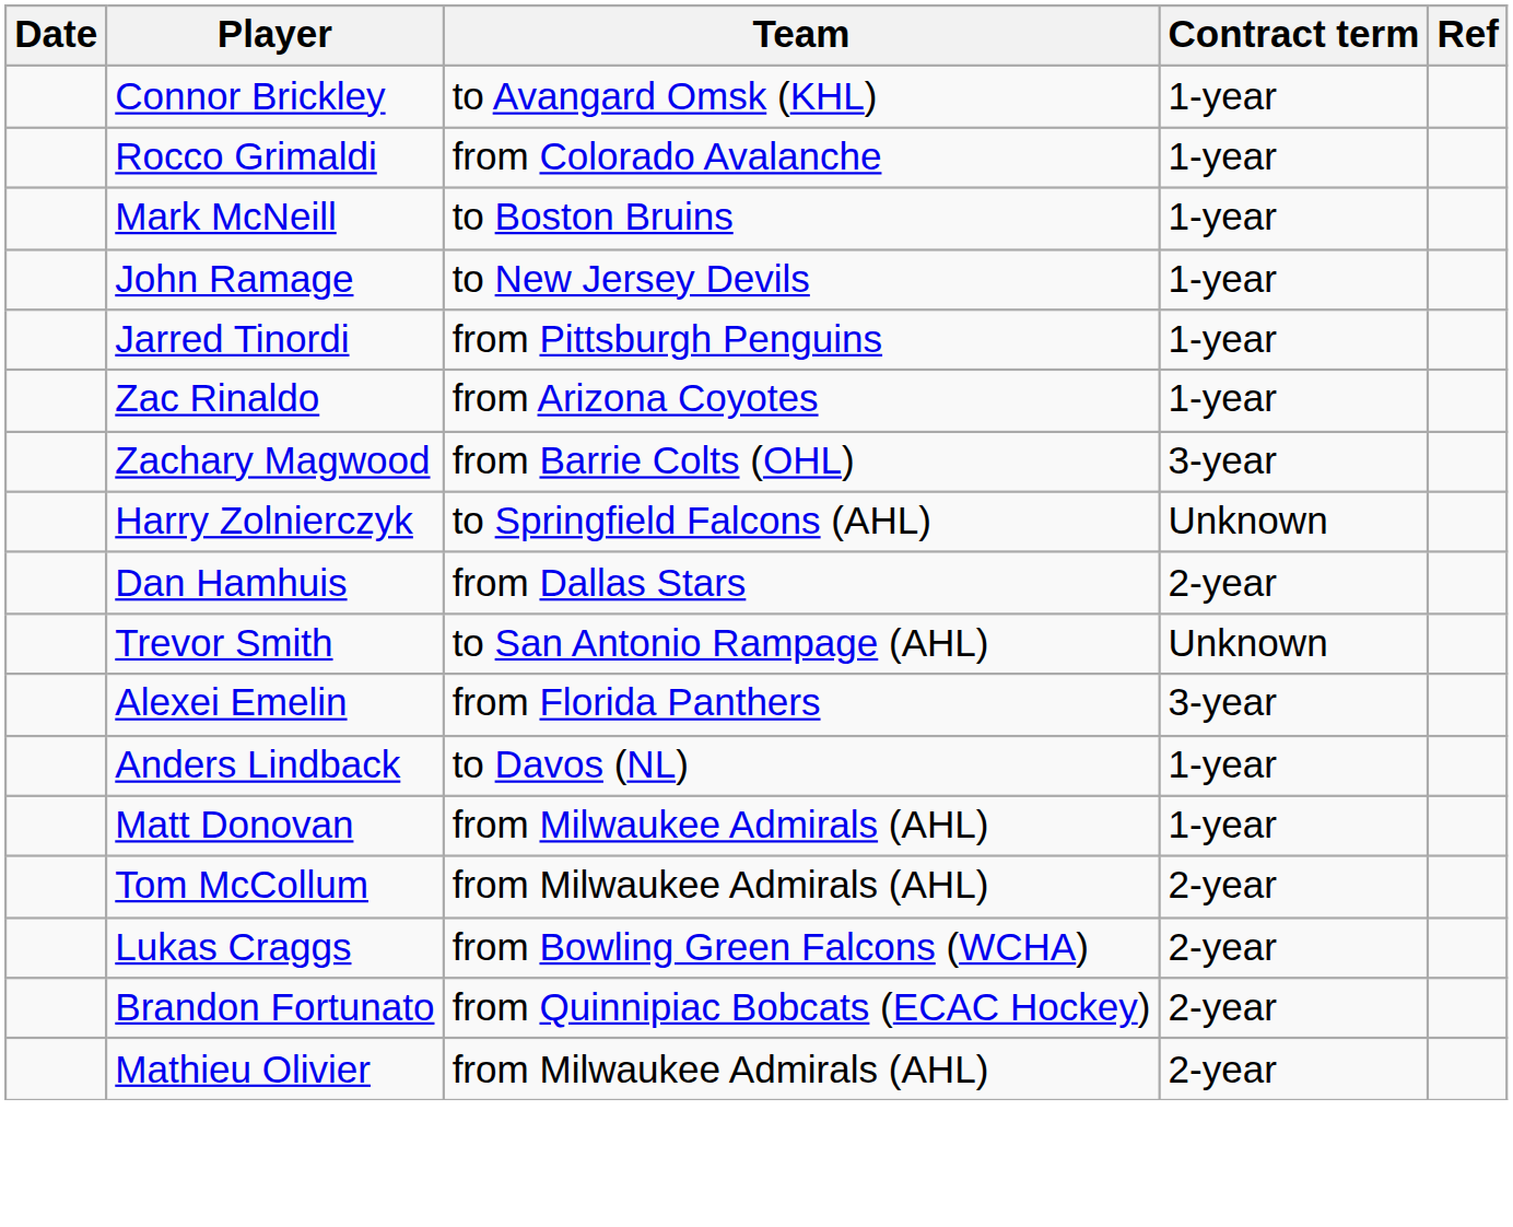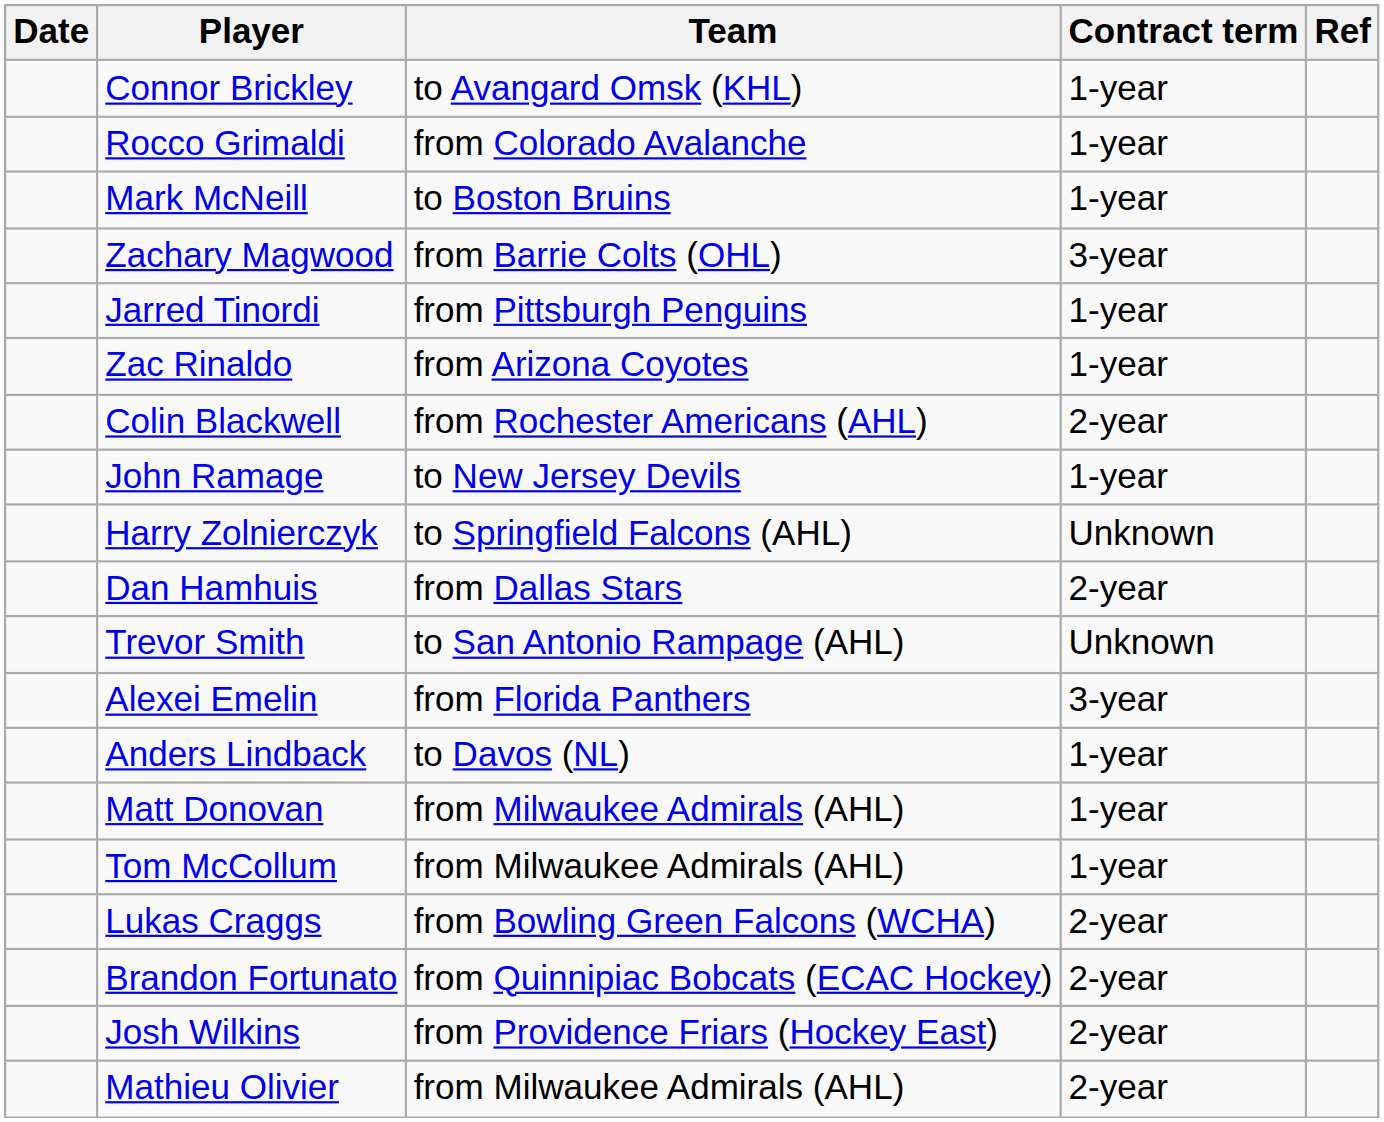 <table class="wikitable">
 <tr>
 <th>Date</th>
 <th>Player</th>
 <th>Team</th>
 <th>Contract term</th>
 <th>Ref</th>
 </tr>
 <tr>
 <td></td>
 <td><a href='#'>Connor Brickley</a></td>
 <td>to <a href='#'>Avangard Omsk</a> (<a href='#'>KHL</a>)</td>
 <td>1-year</td>
 <td></td>
 </tr>
 <tr>
 <td></td>
 <td><a href='#'>Rocco Grimaldi</a></td>
 <td>from <a href='#'>Colorado Avalanche</a></td>
 <td>1-year</td>
 <td></td>
 </tr>
 <tr>
 <td></td>
 <td><a href='#'>Mark McNeill</a></td>
 <td>to <a href='#'>Boston Bruins</a></td>
 <td>1-year</td>
 <td></td>
 </tr>
 <tr>
 <td></td>
-<td><a href='#'>John Ramage</a></td>
-<td>to <a href='#'>New Jersey Devils</a></td>
-<td>1-year</td>
+<td><a href='#'>Zachary Magwood</a></td>
+<td>from <a href='#'>Barrie Colts</a> (<a href='#'>OHL</a>)</td>
+<td>3-year</td>
 <td></td>
 </tr>
 <tr>
 <td></td>
 <td><a href='#'>Jarred Tinordi</a></td>
 <td>from <a href='#'>Pittsburgh Penguins</a></td>
 <td>1-year</td>
 <td></td>
 </tr>
 <tr>
 <td></td>
 <td><a href='#'>Zac Rinaldo</a></td>
 <td>from <a href='#'>Arizona Coyotes</a></td>
 <td>1-year</td>
 <td></td>
 </tr>
 <tr>
 <td></td>
-<td><a href='#'>Zachary Magwood</a></td>
-<td>from <a href='#'>Barrie Colts</a> (<a href='#'>OHL</a>)</td>
-<td>3-year</td>
+<td><a href='#'>Colin Blackwell</a></td>
+<td>from <a href='#'>Rochester Americans</a> (<a href='#'>AHL</a>)</td>
+<td>2-year</td>
+<td></td>
+</tr>
+<tr>
+<td></td>
+<td><a href='#'>John Ramage</a></td>
+<td>to <a href='#'>New Jersey Devils</a></td>
+<td>1-year</td>
 <td></td>
 </tr>
 <tr>
 <td></td>
 <td><a href='#'>Harry Zolnierczyk</a></td>
 <td>to <a href='#'>Springfield Falcons</a> (AHL)</td>
 <td>Unknown</td>
 <td></td>
 </tr>
 <tr>
 <td></td>
 <td><a href='#'>Dan Hamhuis</a></td>
 <td>from <a href='#'>Dallas Stars</a></td>
 <td>2-year</td>
 <td></td>
 </tr>
 <tr>
 <td></td>
 <td><a href='#'>Trevor Smith</a></td>
 <td>to <a href='#'>San Antonio Rampage</a> (AHL)</td>
 <td>Unknown</td>
 <td></td>
 </tr>
 <tr>
 <td></td>
 <td><a href='#'>Alexei Emelin</a></td>
 <td>from <a href='#'>Florida Panthers</a></td>
 <td>3-year</td>
 <td></td>
 </tr>
 <tr>
 <td></td>
 <td><a href='#'>Anders Lindback</a></td>
 <td>to <a href='#'>Davos</a> (<a href='#'>NL</a>)</td>
 <td>1-year</td>
 <td></td>
 </tr>
 <tr>
 <td></td>
 <td><a href='#'>Matt Donovan</a></td>
 <td>from <a href='#'>Milwaukee Admirals</a> (AHL)</td>
 <td>1-year</td>
 <td></td>
 </tr>
 <tr>
 <td></td>
 <td><a href='#'>Tom McCollum</a></td>
 <td>from Milwaukee Admirals (AHL)</td>
-<td>2-year</td>
+<td>1-year</td>
 <td></td>
 </tr>
 <tr>
 <td></td>
 <td><a href='#'>Lukas Craggs</a></td>
 <td>from <a href='#'>Bowling Green Falcons</a> (<a href='#'>WCHA</a>)</td>
 <td>2-year</td>
 <td></td>
 </tr>
 <tr>
 <td></td>
 <td><a href='#'>Brandon Fortunato</a></td>
 <td>from <a href='#'>Quinnipiac Bobcats</a> (<a href='#'>ECAC Hockey</a>)</td>
 <td>2-year</td>
 <td></td>
 </tr>
 <tr>
 <td></td>
+<td><a href='#'>Josh Wilkins</a></td>
+<td>from <a href='#'>Providence Friars</a> (<a href='#'>Hockey East</a>)</td>
+<td>2-year</td>
+<td></td>
+</tr>
+<tr>
+<td></td>
 <td><a href='#'>Mathieu Olivier</a></td>
 <td>from Milwaukee Admirals (AHL)</td>
 <td>2-year</td>
 <td></td>
 </tr>
 </table>
